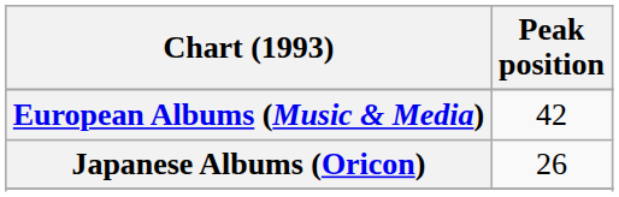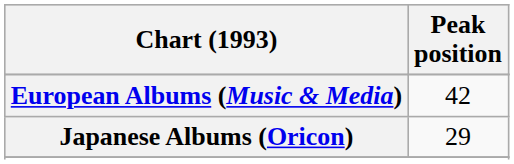 <table class="wikitable sortable plainrowheaders" style="text-align:center">
 <tr>
 <th scope="col">Chart (1993)</th>
 <th scope="col">Peak<br>position</th>
 </tr>
 <tr>
 </tr>
 <tr>
 <th scope="row"><a href='#'>European Albums</a> (<em><a href='#'>Music & Media</a></em>)</th>
 <td>42</td>
 </tr>
 <tr>
 <th scope="row">Japanese Albums (<a href='#'>Oricon</a>)</th>
-<td>26</td>
+<td>29</td>
 </tr>
 <tr>
 </tr>
 <tr>
 </tr>
 <tr>
 </tr>
 </table>
